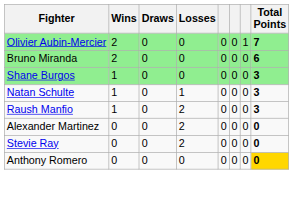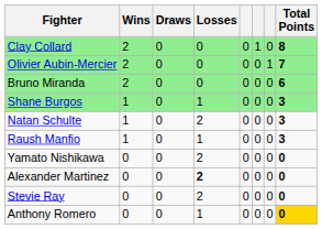 <table class="wikitable sortable">
 <tr>
 <th>Fighter</th>
 <th>Wins</th>
 <th>Draws</th>
 <th>Losses</th>
 <th></th>
 <th></th>
 <th></th>
 <th>Total<br> Points</th>
+</tr>
+<tr style="background:#90EE90;">
+<td> <a href='#'>Clay Collard</a></td>
+<td>2</td>
+<td>0</td>
+<td>0</td>
+<td>0</td>
+<td>1</td>
+<td>0</td>
+<td><strong>8</strong></td>
 </tr>
 <tr style="background:#90EE90;">
 <td> <a href='#'>Olivier Aubin-Mercier</a></td>
 <td>2</td>
 <td>0</td>
 <td>0</td>
 <td>0</td>
 <td>0</td>
 <td>1</td>
 <td><strong>7</strong></td>
 </tr>
 <tr style="background:#90EE90;">
 <td> Bruno Miranda</td>
 <td>2</td>
 <td>0</td>
 <td>0</td>
 <td>0</td>
 <td>0</td>
 <td>0</td>
 <td><strong>6</strong></td>
 </tr>
 <tr style="background:#90EE90;">
 <td> <a href='#'>Shane Burgos</a></td>
 <td>1</td>
 <td>0</td>
-<td>0</td>
+<td>1</td>
 <td>0</td>
 <td>0</td>
 <td>0</td>
 <td><strong>3</strong></td>
 </tr>
 <tr>
 <td> <a href='#'>Natan Schulte</a></td>
 <td>1</td>
 <td>0</td>
-<td>1</td>
+<td>2</td>
 <td>0</td>
 <td>0</td>
 <td>0</td>
 <td><strong>3</strong></td>
 </tr>
 <tr>
 <td> <a href='#'>Raush Manfio</a></td>
 <td>1</td>
 <td>0</td>
-<td>2</td>
+<td>1</td>
 <td>0</td>
 <td>0</td>
 <td>0</td>
 <td><strong>3</strong></td>
 </tr>
 <tr>
+<td> Yamato Nishikawa</td>
+<td>0</td>
+<td>0</td>
+<td>2</td>
+<td>0</td>
+<td>0</td>
+<td>0</td>
+<td><strong>0</strong></td>
+</tr>
+<tr>
 <td> Alexander Martinez</td>
 <td>0</td>
 <td>0</td>
-<td>2</td>
+<td><strong>2</strong></td>
 <td>0</td>
 <td>0</td>
 <td>0</td>
 <td><strong>0</strong></td>
 </tr>
 <tr>
 <td> <a href='#'>Stevie Ray</a></td>
 <td>0</td>
 <td>0</td>
 <td>2</td>
 <td>0</td>
 <td>0</td>
 <td>0</td>
 <td><strong>0</strong></td>
 </tr>
 <tr>
 <td> Anthony Romero</td>
 <td>0</td>
 <td>0</td>
-<td>0</td>
+<td>1</td>
 <td>0</td>
 <td>0</td>
 <td>0</td>
 <td style="background: gold;"><strong>0</strong></td>
 </tr>
 </table>
